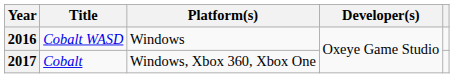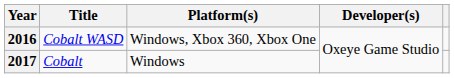 <table class="wikitable sortable plainrowheaders">
 <tr>
 <th scope="col">Year</th>
 <th scope="col">Title</th>
 <th scope="col">Platform(s)</th>
 <th scope="col">Developer(s)</th>
 <th scope="col" class="unsortable"></th>
 </tr>
 <tr>
 <th scope="row">2016</th>
 <td><em><a href='#'>Cobalt WASD</a></em></td>
-<td>Windows</td>
+<td>Windows, Xbox 360, Xbox One</td>
 <td rowspan="2">Oxeye Game Studio</td>
 <td></td>
 </tr>
 <tr>
 <th scope="row">2017</th>
 <td><em><a href='#'>Cobalt</a></em></td>
-<td>Windows, Xbox 360, Xbox One</td>
+<td>Windows</td>
 <td></td>
 </tr>
 </table>
